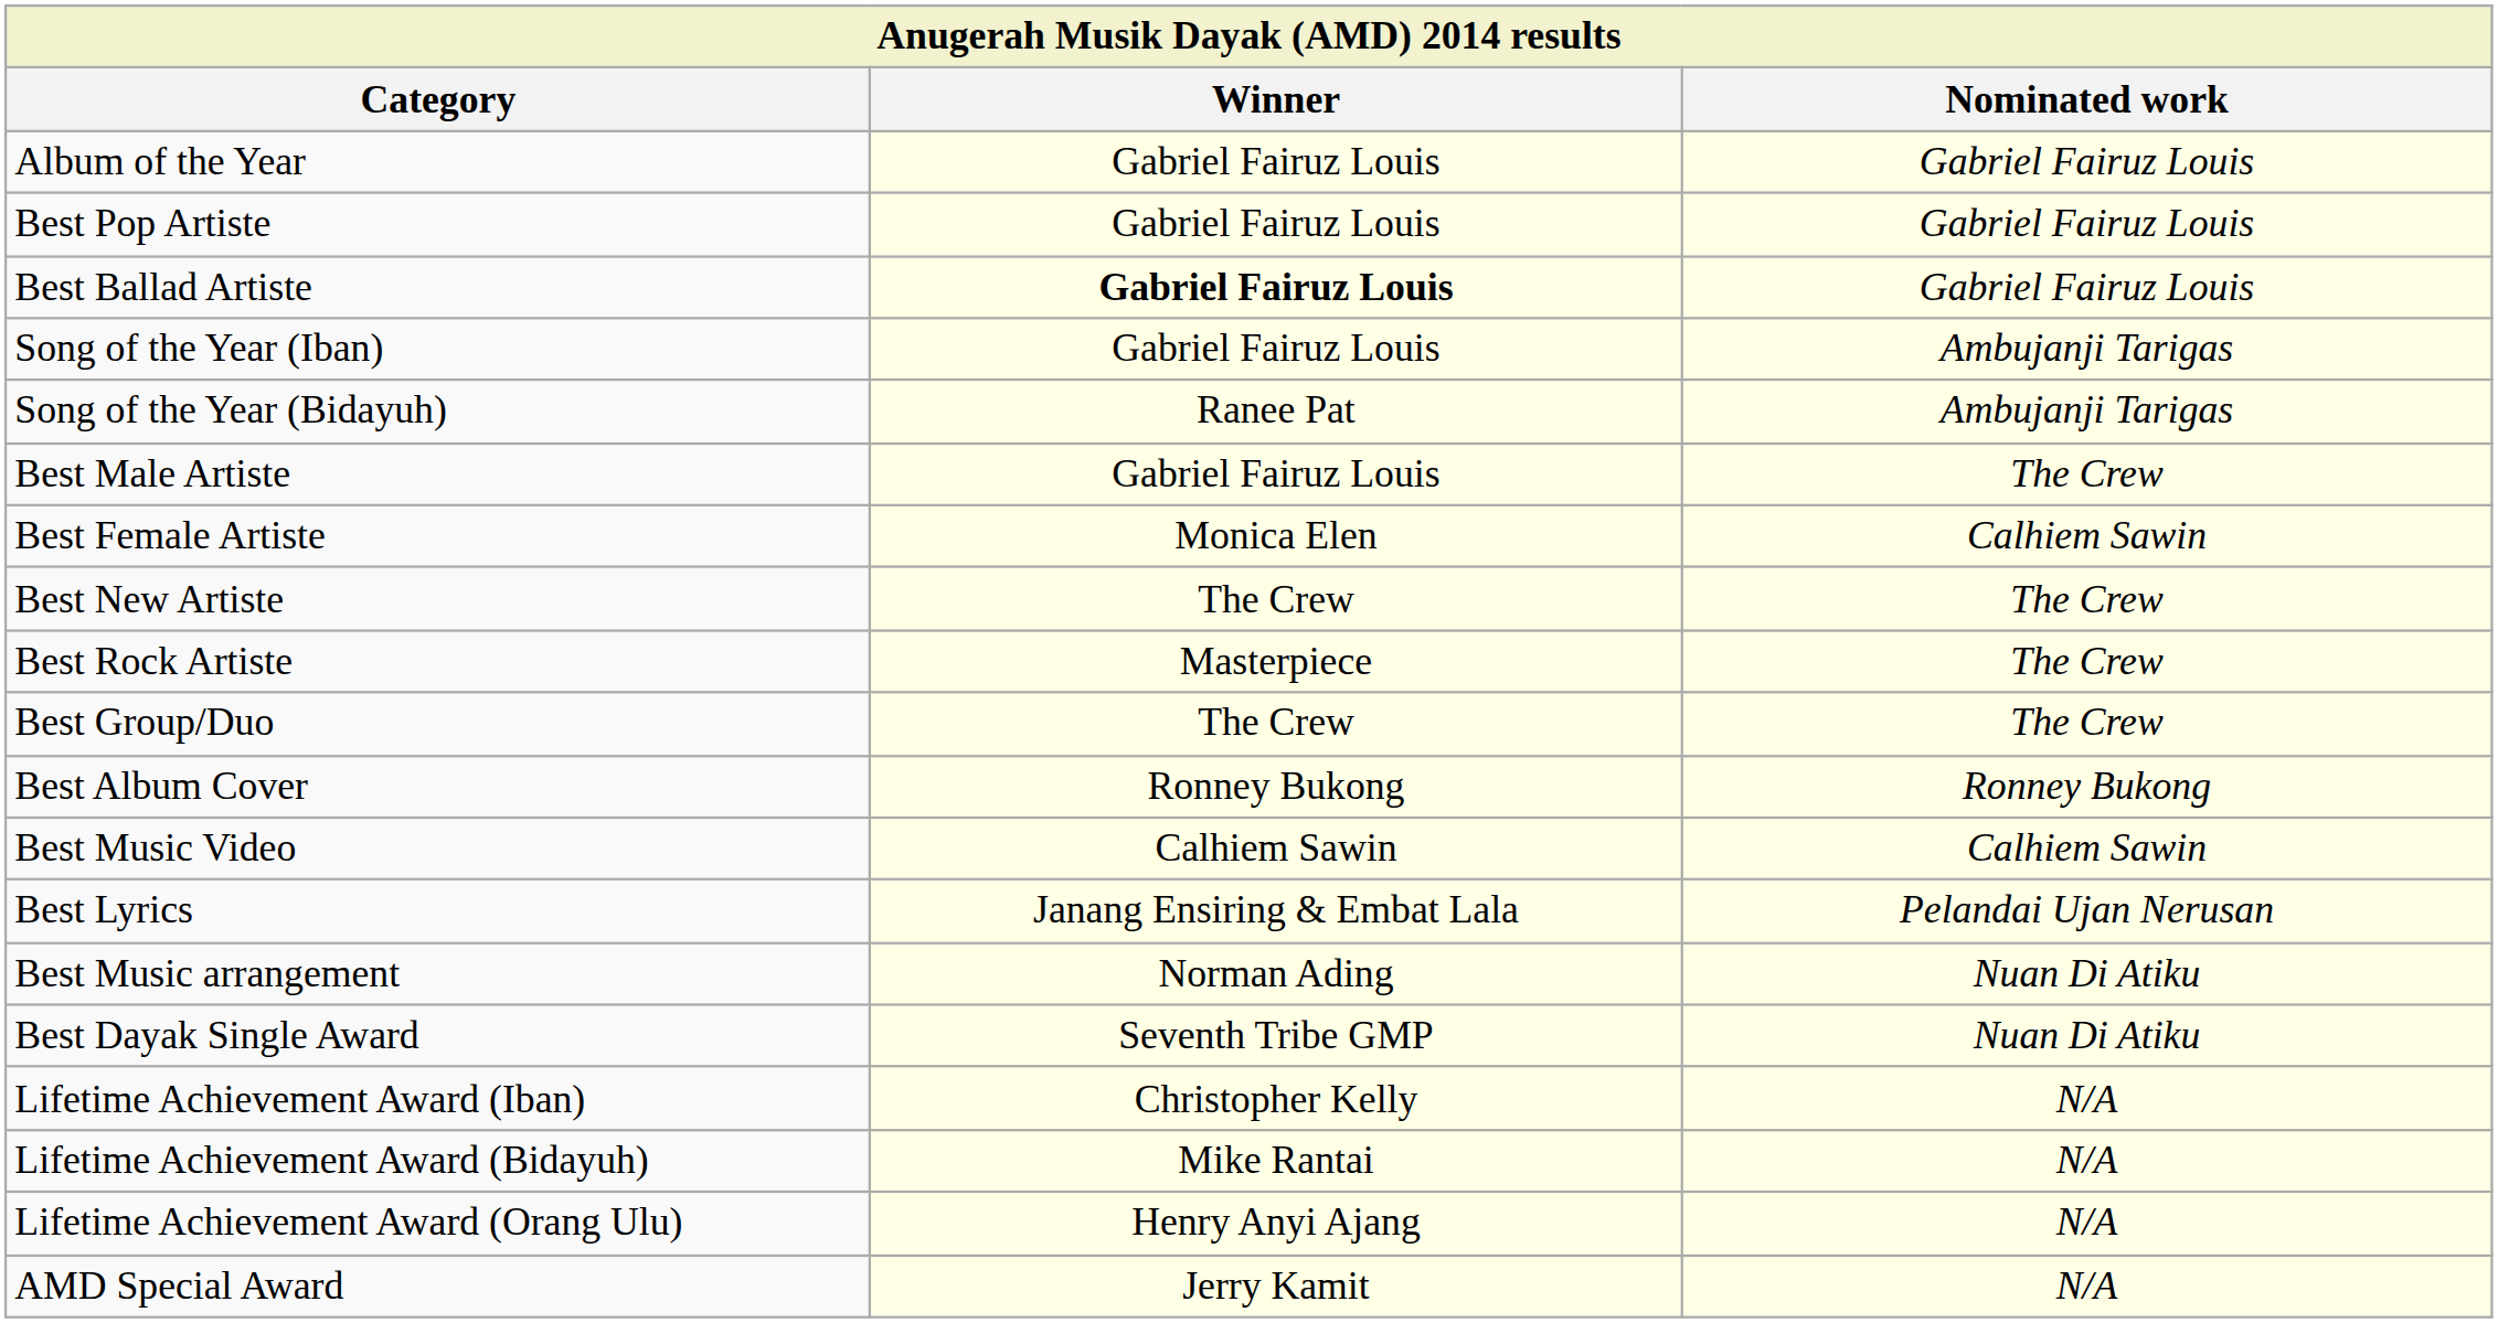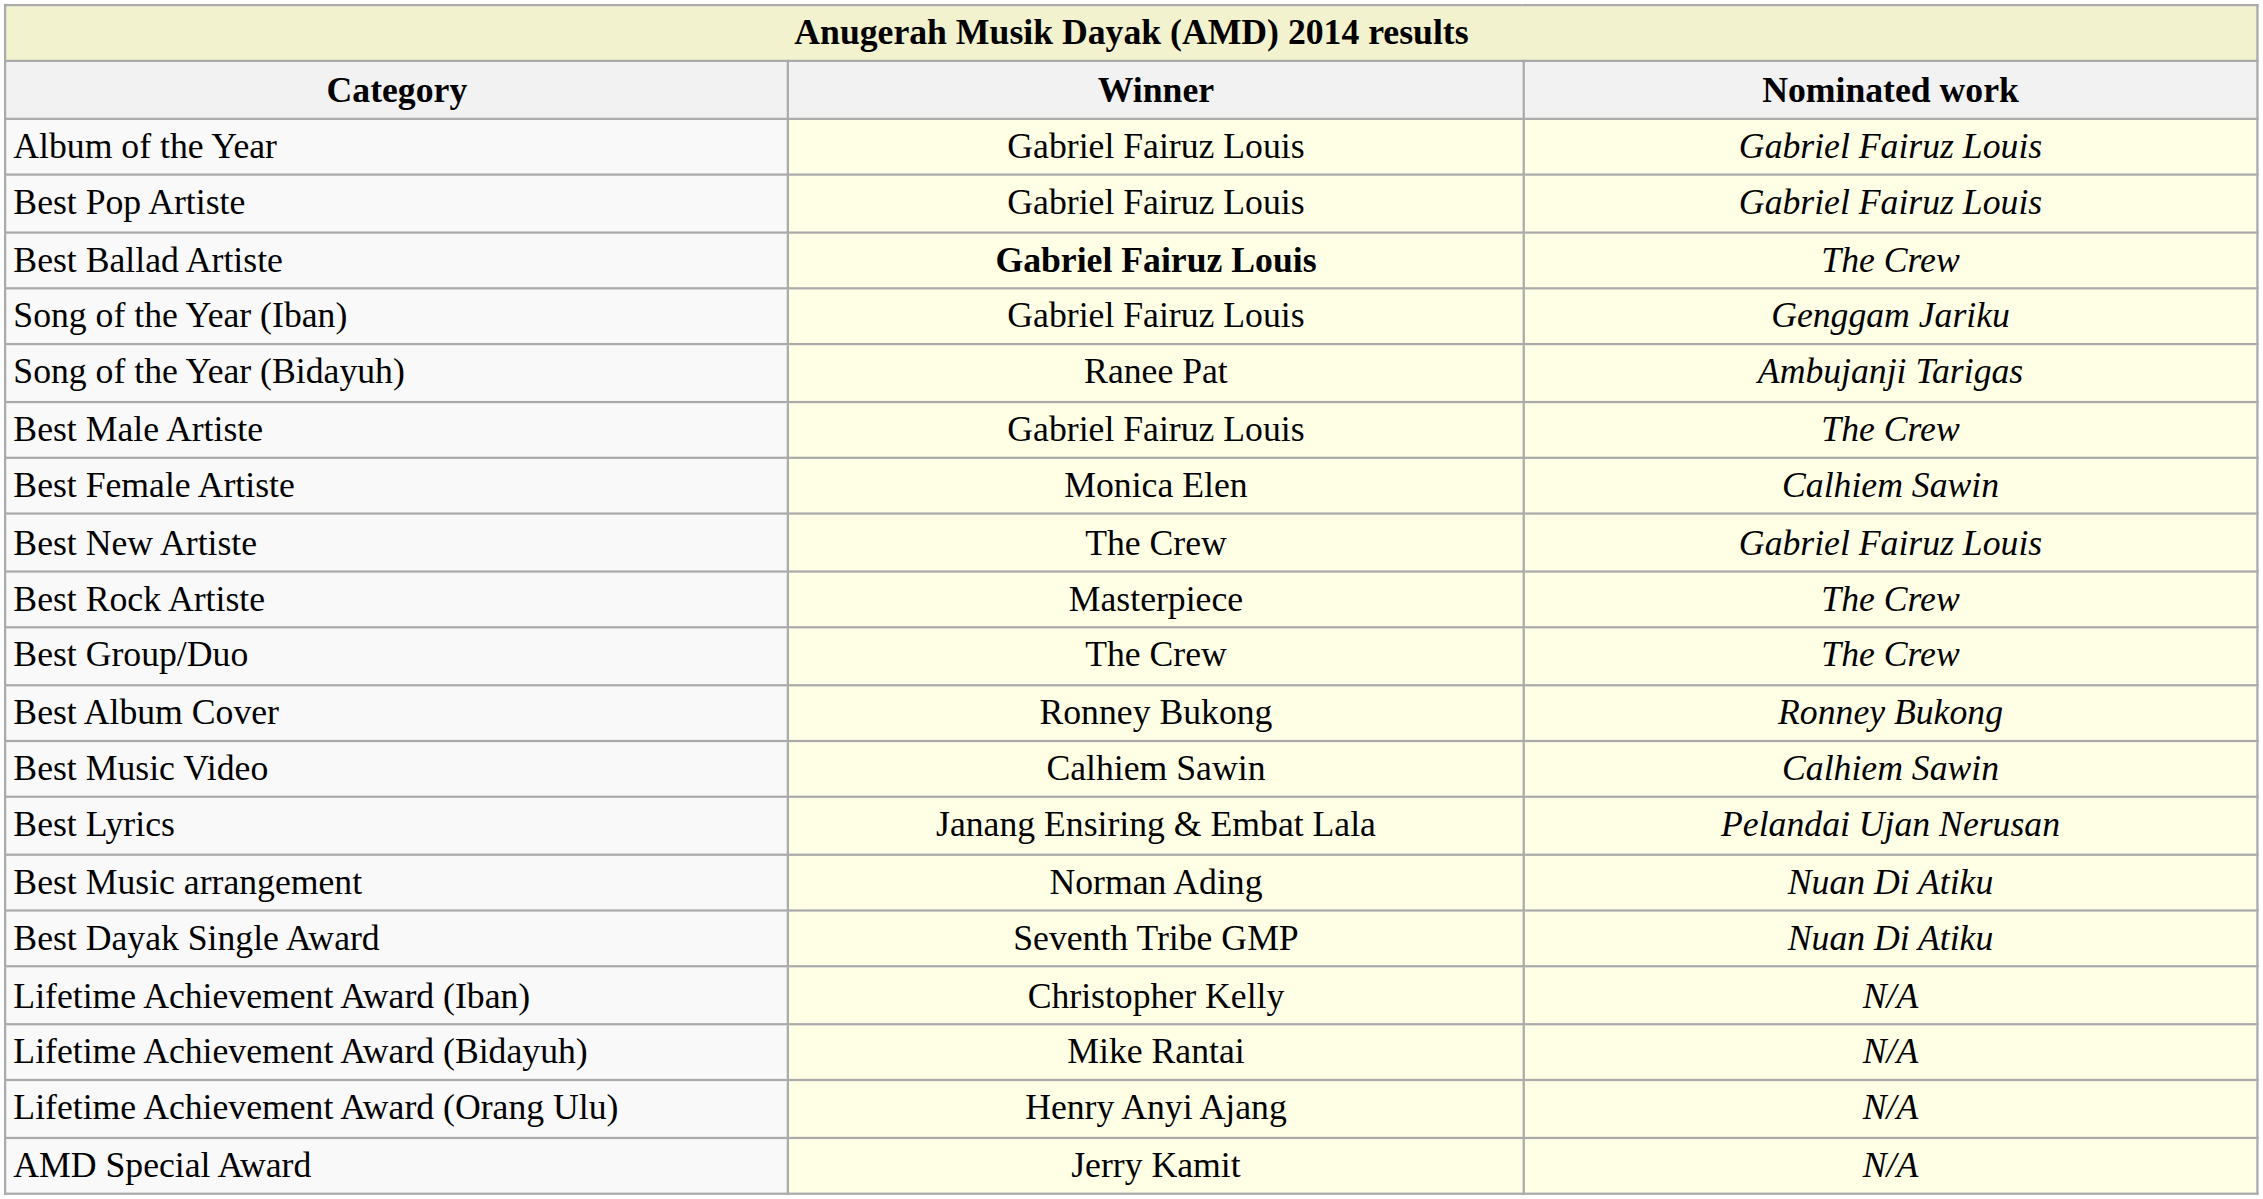 <table class="wikitable" style="width:80%; text-align:center;">
 <tr style="background:#f2f2ce;">
 <td Colspan="5"><strong>Anugerah Musik Dayak (AMD) 2014 results</strong></td>
 </tr>
 <tr>
 <th style="width:16%;">Category</th>
 <th style="width:15%;">Winner</th>
 <th style="width:15%;">Nominated work</th>
 </tr>
 <tr>
 <td style="text-align:left;">Album of the Year</td>
 <td Style="background:#FFFFE6;">Gabriel Fairuz Louis</td>
 <td Style="background:#FFFFE6;"><em>Gabriel Fairuz Louis</em></td>
 </tr>
 <tr>
 <td style="text-align:left;">Best Pop Artiste</td>
 <td Style="background:#FFFFE6;">Gabriel Fairuz Louis</td>
 <td Style="background:#FFFFE6;"><em>Gabriel Fairuz Louis</em></td>
 </tr>
 <tr>
 <td style="text-align:left;">Best Ballad Artiste</td>
 <td Style="background:#FFFFE6;"><strong>Gabriel Fairuz Louis</strong></td>
-<td Style="background:#FFFFE6;"><em>Gabriel Fairuz Louis</em></td>
+<td Style="background:#FFFFE6;"><em>The Crew</em></td>
 </tr>
 <tr>
 <td style="text-align:left;">Song of the Year (Iban)</td>
 <td Style="background:#FFFFE6;">Gabriel Fairuz Louis</td>
-<td Style="background:#FFFFE6;"><em>Ambujanji Tarigas</em></td>
+<td Style="background:#FFFFE6;"><em>Genggam Jariku</em></td>
 </tr>
 <tr>
 <td style="text-align:left;">Song of the Year (Bidayuh)</td>
 <td Style="background:#FFFFE6;">Ranee Pat</td>
 <td Style="background:#FFFFE6;"><em>Ambujanji Tarigas</em></td>
 </tr>
 <tr>
 <td style="text-align:left;">Best Male Artiste</td>
 <td Style="background:#FFFFE6;">Gabriel Fairuz Louis</td>
 <td Style="background:#FFFFE6;"><em>The Crew</em></td>
 </tr>
 <tr>
 <td style="text-align:left;">Best Female Artiste</td>
 <td Style="background:#FFFFE6;">Monica Elen</td>
 <td Style="background:#FFFFE6;"><em>Calhiem Sawin </em></td>
 </tr>
 <tr>
 <td style="text-align:left;">Best New Artiste</td>
 <td Style="background:#FFFFE6;">The Crew</td>
-<td Style="background:#FFFFE6;"><em>The Crew</em></td>
+<td Style="background:#FFFFE6;"><em>Gabriel Fairuz Louis</em></td>
 </tr>
 <tr>
 <td style="text-align:left;">Best Rock Artiste</td>
 <td Style="background:#FFFFE6;">Masterpiece</td>
 <td Style="background:#FFFFE6;"><em>The Crew</em></td>
 </tr>
 <tr>
 <td style="text-align:left;">Best Group/Duo</td>
 <td Style="background:#FFFFE6;">The Crew</td>
 <td Style="background:#FFFFE6;"><em>The Crew</em></td>
 </tr>
 <tr>
 <td style="text-align:left;">Best Album Cover</td>
 <td Style="background:#FFFFE6;">Ronney Bukong</td>
 <td Style="background:#FFFFE6;"><em>Ronney Bukong</em></td>
 </tr>
 <tr>
 <td style="text-align:left;">Best Music Video</td>
 <td Style="background:#FFFFE6;">Calhiem Sawin</td>
 <td Style="background:#FFFFE6;"><em>Calhiem Sawin </em></td>
 </tr>
 <tr>
 <td style="text-align:left;">Best Lyrics</td>
 <td Style="background:#FFFFE6;">Janang Ensiring & Embat Lala</td>
 <td Style="background:#FFFFE6;"><em>Pelandai Ujan Nerusan</em></td>
 </tr>
 <tr>
 <td style="text-align:left;">Best Music arrangement</td>
 <td Style="background:#FFFFE6;">Norman Ading</td>
 <td Style="background:#FFFFE6;"><em>Nuan Di Atiku</em></td>
 </tr>
 <tr>
 <td style="text-align:left;">Best Dayak Single Award</td>
 <td Style="background:#FFFFE6;">Seventh Tribe GMP</td>
 <td Style="background:#FFFFE6;"><em>Nuan Di Atiku</em></td>
 </tr>
 <tr>
 <td style="text-align:left;">Lifetime Achievement Award (Iban)</td>
 <td Style="background:#FFFFE6;">Christopher Kelly</td>
 <td Style="background:#FFFFE6;"><em>N/A</em></td>
 </tr>
 <tr>
 <td style="text-align:left;">Lifetime Achievement Award (Bidayuh)</td>
 <td Style="background:#FFFFE6;">Mike Rantai</td>
 <td Style="background:#FFFFE6;"><em>N/A</em></td>
 </tr>
 <tr>
 <td style="text-align:left;">Lifetime Achievement Award (Orang Ulu)</td>
 <td Style="background:#FFFFE6;">Henry Anyi Ajang</td>
 <td Style="background:#FFFFE6;"><em>N/A</em></td>
 </tr>
 <tr>
 <td style="text-align:left;">AMD Special Award</td>
 <td Style="background:#FFFFE6;">Jerry Kamit</td>
 <td Style="background:#FFFFE6;"><em>N/A</em></td>
 </tr>
 </table>
